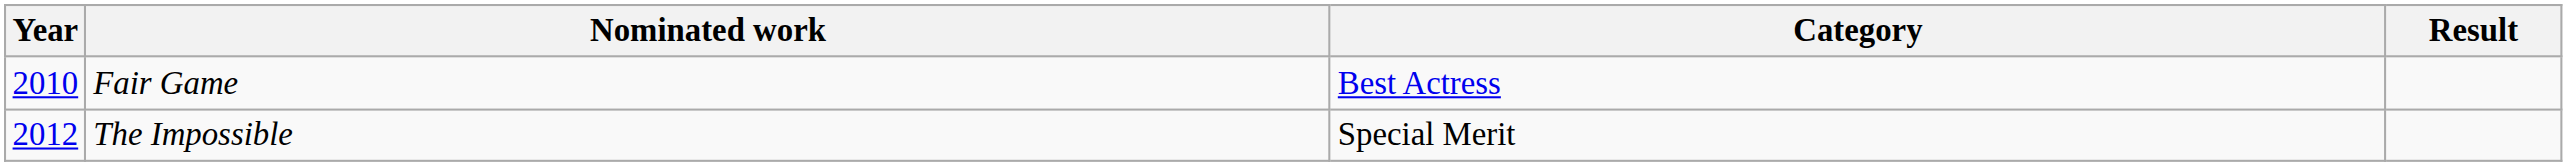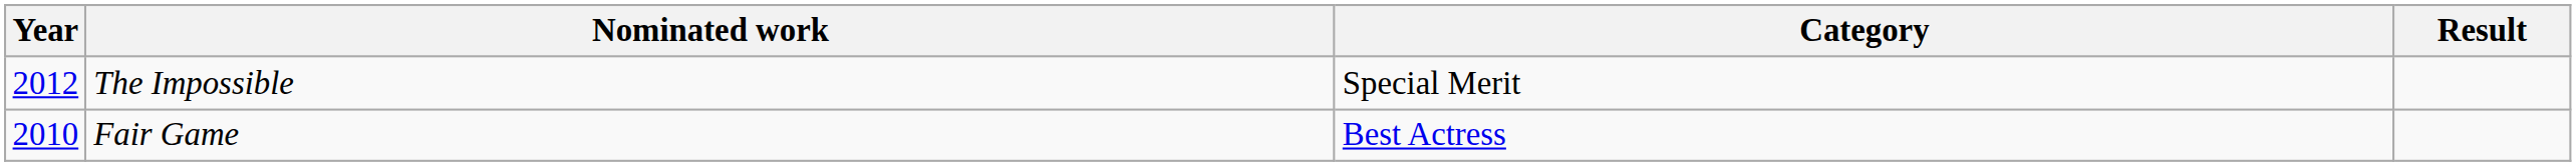 <table class=wikitable>
 <tr>
 <th scope="col" style="width:1em;">Year</th>
 <th scope="col" style="width:39em;">Nominated work</th>
 <th scope="col" style="width:33em;">Category</th>
 <th scope="col" style="width:5em;">Result</th>
 </tr>
 <tr>
+<td><a href='#'>2012</a></td>
+<td><em>The Impossible</em></td>
+<td>Special Merit</td>
+<td></td>
+</tr>
+<tr>
 <td><a href='#'>2010</a></td>
 <td><em>Fair Game</em></td>
 <td><a href='#'>Best Actress</a></td>
 <td></td>
 </tr>
-<tr>
-<td><a href='#'>2012</a></td>
-<td><em>The Impossible</em></td>
-<td>Special Merit</td>
-<td></td>
-</tr>
 </table>
